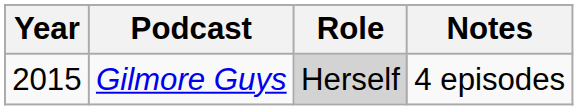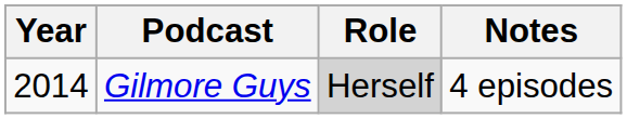 <table class="wikitable sortable">
 <tr>
 <th>Year</th>
 <th>Podcast</th>
 <th>Role</th>
 <th>Notes</th>
 </tr>
 <tr>
-<td>2015</td>
+<td>2014</td>
 <td><em><a href='#'>Gilmore Guys</a></em></td>
 <td style="background: lightgrey;">Herself</td>
 <td>4 episodes</td>
 </tr>
 </table>
